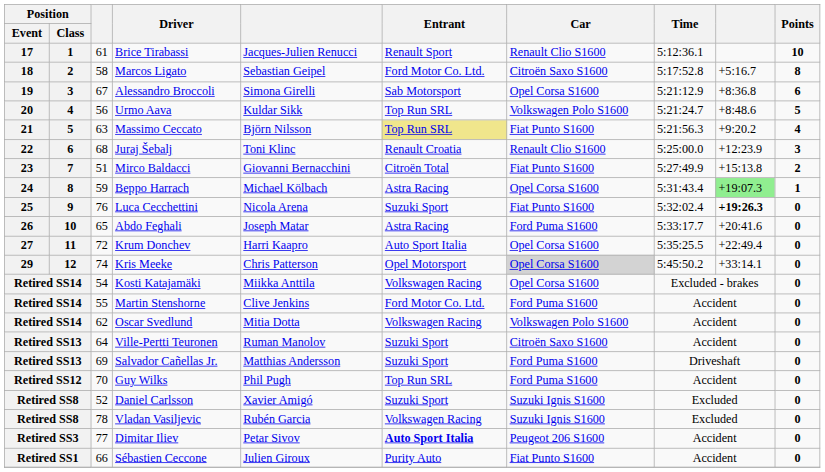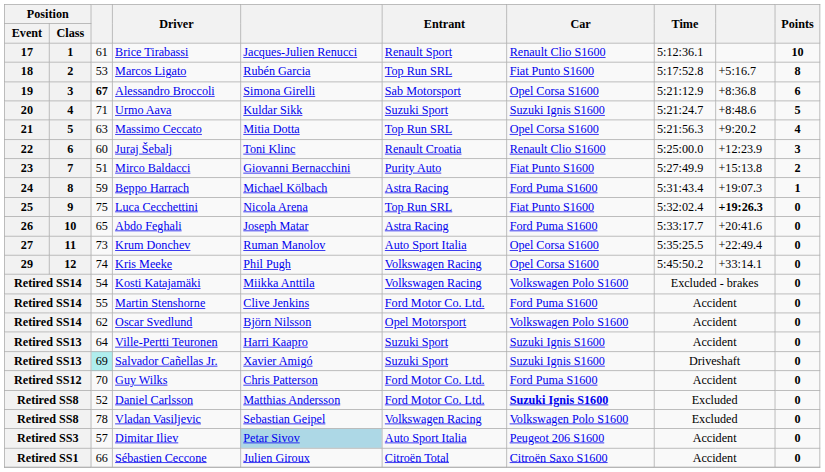 <table class="wikitable" width=85%>
 <tr>
 <th colspan="2">Position</th>
 <th rowspan="2"></th>
 <th rowspan="2">Driver</th>
 <th rowspan="2"></th>
 <th rowspan="2">Entrant</th>
 <th rowspan="2">Car</th>
 <th rowspan="2">Time</th>
 <th rowspan="2"></th>
 <th rowspan="2">Points</th>
 </tr>
 <tr>
 <th>Event</th>
 <th>Class</th>
 </tr>
 <tr>
 <th>17</th>
 <th>1</th>
 <td align="center">61</td>
 <td> <a href='#'>Brice Tirabassi</a></td>
 <td> <a href='#'>Jacques-Julien Renucci</a></td>
 <td> <a href='#'>Renault Sport</a></td>
 <td><a href='#'>Renault Clio S1600</a></td>
 <td>5:12:36.1</td>
 <td></td>
 <td align="center"><strong>10</strong></td>
 </tr>
 <tr>
 <th>18</th>
 <th>2</th>
-<td align="center">58</td>
+<td align="center">53</td>
 <td> <a href='#'>Marcos Ligato</a></td>
-<td> <a href='#'>Sebastian Geipel</a></td>
-<td> <a href='#'>Ford Motor Co. Ltd.</a></td>
-<td><a href='#'>Citroën Saxo S1600</a></td>
+<td> <a href='#'>Rubén Garcia</a></td>
+<td> <a href='#'>Top Run SRL</a></td>
+<td><a href='#'>Fiat Punto S1600</a></td>
 <td>5:17:52.8</td>
 <td>+5:16.7</td>
 <td align="center"><strong>8</strong></td>
 </tr>
 <tr>
 <th>19</th>
 <th>3</th>
-<td align="center">67</td>
+<td align="center"><strong>67</strong></td>
 <td> <a href='#'>Alessandro Broccoli</a></td>
 <td> <a href='#'>Simona Girelli</a></td>
 <td> <a href='#'>Sab Motorsport</a></td>
 <td><a href='#'>Opel Corsa S1600</a></td>
 <td>5:21:12.9</td>
 <td>+8:36.8</td>
 <td align="center"><strong>6</strong></td>
 </tr>
 <tr>
 <th>20</th>
 <th>4</th>
-<td align="center">56</td>
+<td align="center">71</td>
 <td> <a href='#'>Urmo Aava</a></td>
 <td> <a href='#'>Kuldar Sikk</a></td>
-<td> <a href='#'>Top Run SRL</a></td>
-<td><a href='#'>Volkswagen Polo S1600</a></td>
+<td> <a href='#'>Suzuki Sport</a></td>
+<td><a href='#'>Suzuki Ignis S1600</a></td>
 <td>5:21:24.7</td>
 <td>+8:48.6</td>
 <td align="center"><strong>5</strong></td>
 </tr>
 <tr>
 <th>21</th>
 <th>5</th>
 <td align="center">63</td>
 <td> <a href='#'>Massimo Ceccato</a></td>
-<td> <a href='#'>Björn Nilsson</a></td>
-<td style="background: khaki;"> <a href='#'>Top Run SRL</a></td>
-<td><a href='#'>Fiat Punto S1600</a></td>
+<td> <a href='#'>Mitia Dotta</a></td>
+<td> <a href='#'>Top Run SRL</a></td>
+<td><a href='#'>Opel Corsa S1600</a></td>
 <td>5:21:56.3</td>
 <td>+9:20.2</td>
 <td align="center"><strong>4</strong></td>
 </tr>
 <tr>
 <th>22</th>
 <th>6</th>
-<td align="center">68</td>
+<td align="center">60</td>
 <td> <a href='#'>Juraj Šebalj</a></td>
 <td> <a href='#'>Toni Klinc</a></td>
 <td> <a href='#'>Renault Croatia</a></td>
 <td><a href='#'>Renault Clio S1600</a></td>
 <td>5:25:00.0</td>
 <td>+12:23.9</td>
 <td align="center"><strong>3</strong></td>
 </tr>
 <tr>
 <th>23</th>
 <th>7</th>
 <td align="center">51</td>
 <td> <a href='#'>Mirco Baldacci</a></td>
 <td> <a href='#'>Giovanni Bernacchini</a></td>
-<td> <a href='#'>Citroën Total</a></td>
+<td> <a href='#'>Purity Auto</a></td>
 <td><a href='#'>Fiat Punto S1600</a></td>
 <td>5:27:49.9</td>
 <td>+15:13.8</td>
 <td align="center"><strong>2</strong></td>
 </tr>
 <tr>
 <th>24</th>
 <th>8</th>
 <td align="center">59</td>
 <td> <a href='#'>Beppo Harrach</a></td>
 <td> <a href='#'>Michael Kölbach</a></td>
 <td> <a href='#'>Astra Racing</a></td>
-<td><a href='#'>Opel Corsa S1600</a></td>
+<td><a href='#'>Ford Puma S1600</a></td>
 <td>5:31:43.4</td>
-<td style="background: lightgreen;">+19:07.3</td>
+<td>+19:07.3</td>
 <td align="center"><strong>1</strong></td>
 </tr>
 <tr>
 <th>25</th>
 <th>9</th>
-<td align="center">76</td>
+<td align="center">75</td>
 <td> <a href='#'>Luca Cecchettini</a></td>
 <td> <a href='#'>Nicola Arena</a></td>
-<td> <a href='#'>Suzuki Sport</a></td>
+<td> <a href='#'>Top Run SRL</a></td>
 <td><a href='#'>Fiat Punto S1600</a></td>
 <td>5:32:02.4</td>
 <td><strong>+19:26.3</strong></td>
 <td align="center"><strong>0</strong></td>
 </tr>
 <tr>
 <th>26</th>
 <th>10</th>
 <td align="center">65</td>
 <td> <a href='#'>Abdo Feghali</a></td>
 <td> <a href='#'>Joseph Matar</a></td>
 <td> <a href='#'>Astra Racing</a></td>
 <td><a href='#'>Ford Puma S1600</a></td>
 <td>5:33:17.7</td>
 <td>+20:41.6</td>
 <td align="center"><strong>0</strong></td>
 </tr>
 <tr>
 <th>27</th>
 <th>11</th>
-<td align="center">72</td>
+<td align="center">73</td>
 <td> <a href='#'>Krum Donchev</a></td>
-<td> <a href='#'>Harri Kaapro</a></td>
+<td> <a href='#'>Ruman Manolov</a></td>
 <td> <a href='#'>Auto Sport Italia</a></td>
 <td><a href='#'>Opel Corsa S1600</a></td>
 <td>5:35:25.5</td>
 <td>+22:49.4</td>
 <td align="center"><strong>0</strong></td>
 </tr>
 <tr>
 <th>29</th>
 <th>12</th>
 <td align="center">74</td>
 <td> <a href='#'>Kris Meeke</a></td>
-<td> <a href='#'>Chris Patterson</a></td>
-<td> <a href='#'>Opel Motorsport</a></td>
-<td style="background: lightgrey;"><a href='#'>Opel Corsa S1600</a></td>
+<td> <a href='#'>Phil Pugh</a></td>
+<td> <a href='#'>Volkswagen Racing</a></td>
+<td><a href='#'>Opel Corsa S1600</a></td>
 <td>5:45:50.2</td>
 <td>+33:14.1</td>
 <td align="center"><strong>0</strong></td>
 </tr>
 <tr>
 <th colspan="2">Retired SS14</th>
 <td align="center">54</td>
 <td> <a href='#'>Kosti Katajamäki</a></td>
 <td> <a href='#'>Miikka Anttila</a></td>
 <td> <a href='#'>Volkswagen Racing</a></td>
-<td><a href='#'>Opel Corsa S1600</a></td>
+<td><a href='#'>Volkswagen Polo S1600</a></td>
 <td align="center" colspan="2">Excluded - brakes</td>
 <td align="center"><strong>0</strong></td>
 </tr>
 <tr>
 <th colspan="2">Retired SS14</th>
 <td align="center">55</td>
 <td> <a href='#'>Martin Stenshorne</a></td>
 <td> <a href='#'>Clive Jenkins</a></td>
 <td> <a href='#'>Ford Motor Co. Ltd.</a></td>
 <td><a href='#'>Ford Puma S1600</a></td>
 <td align="center" colspan="2">Accident</td>
 <td align="center"><strong>0</strong></td>
 </tr>
 <tr>
 <th colspan="2">Retired SS14</th>
 <td align="center">62</td>
 <td> <a href='#'>Oscar Svedlund</a></td>
-<td> <a href='#'>Mitia Dotta</a></td>
-<td> <a href='#'>Volkswagen Racing</a></td>
+<td> <a href='#'>Björn Nilsson</a></td>
+<td> <a href='#'>Opel Motorsport</a></td>
 <td><a href='#'>Volkswagen Polo S1600</a></td>
 <td align="center" colspan="2">Accident</td>
 <td align="center"><strong>0</strong></td>
 </tr>
 <tr>
 <th colspan="2">Retired SS13</th>
 <td align="center">64</td>
 <td> <a href='#'>Ville-Pertti Teuronen</a></td>
-<td> <a href='#'>Ruman Manolov</a></td>
+<td> <a href='#'>Harri Kaapro</a></td>
 <td> <a href='#'>Suzuki Sport</a></td>
-<td><a href='#'>Citroën Saxo S1600</a></td>
+<td><a href='#'>Suzuki Ignis S1600</a></td>
 <td align="center" colspan="2">Accident</td>
 <td align="center"><strong>0</strong></td>
 </tr>
 <tr>
 <th colspan="2">Retired SS13</th>
-<td align="center">69</td>
+<td align="center" style="background: paleturquoise;">69</td>
 <td> <a href='#'>Salvador Cañellas Jr.</a></td>
-<td> <a href='#'>Matthias Andersson</a></td>
+<td> <a href='#'>Xavier Amigó</a></td>
 <td> <a href='#'>Suzuki Sport</a></td>
-<td><a href='#'>Ford Puma S1600</a></td>
+<td><a href='#'>Suzuki Ignis S1600</a></td>
 <td align="center" colspan="2">Driveshaft</td>
 <td align="center"><strong>0</strong></td>
 </tr>
 <tr>
 <th colspan="2">Retired SS12</th>
 <td align="center">70</td>
 <td> <a href='#'>Guy Wilks</a></td>
-<td> <a href='#'>Phil Pugh</a></td>
-<td> <a href='#'>Top Run SRL</a></td>
+<td> <a href='#'>Chris Patterson</a></td>
+<td> <a href='#'>Ford Motor Co. Ltd.</a></td>
 <td><a href='#'>Ford Puma S1600</a></td>
 <td align="center" colspan="2">Accident</td>
 <td align="center"><strong>0</strong></td>
 </tr>
 <tr>
 <th colspan="2">Retired SS8</th>
 <td align="center">52</td>
 <td> <a href='#'>Daniel Carlsson</a></td>
-<td> <a href='#'>Xavier Amigó</a></td>
-<td> <a href='#'>Suzuki Sport</a></td>
-<td><a href='#'>Suzuki Ignis S1600</a></td>
+<td> <a href='#'>Matthias Andersson</a></td>
+<td> <a href='#'>Ford Motor Co. Ltd.</a></td>
+<td><strong><a href='#'>Suzuki Ignis S1600</a></strong></td>
 <td align="center" colspan="2">Excluded</td>
 <td align="center"><strong>0</strong></td>
 </tr>
 <tr>
 <th colspan="2">Retired SS8</th>
 <td align="center">78</td>
 <td> <a href='#'>Vladan Vasiljevic</a></td>
-<td> <a href='#'>Rubén Garcia</a></td>
+<td> <a href='#'>Sebastian Geipel</a></td>
 <td> <a href='#'>Volkswagen Racing</a></td>
-<td><a href='#'>Suzuki Ignis S1600</a></td>
+<td><a href='#'>Volkswagen Polo S1600</a></td>
 <td align="center" colspan="2">Excluded</td>
 <td align="center"><strong>0</strong></td>
 </tr>
 <tr>
 <th colspan="2">Retired SS3</th>
-<td align="center">77</td>
+<td align="center">57</td>
 <td> <a href='#'>Dimitar Iliev</a></td>
-<td> <a href='#'>Petar Sivov</a></td>
-<td><strong> <a href='#'>Auto Sport Italia</a></strong></td>
+<td style="background: lightblue;"> <a href='#'>Petar Sivov</a></td>
+<td> <a href='#'>Auto Sport Italia</a></td>
 <td><a href='#'>Peugeot 206 S1600</a></td>
 <td align="center" colspan="2">Accident</td>
 <td align="center"><strong>0</strong></td>
 </tr>
 <tr>
 <th colspan="2">Retired SS1</th>
 <td align="center">66</td>
 <td> <a href='#'>Sébastien Ceccone</a></td>
 <td> <a href='#'>Julien Giroux</a></td>
-<td> <a href='#'>Purity Auto</a></td>
-<td><a href='#'>Fiat Punto S1600</a></td>
+<td> <a href='#'>Citroën Total</a></td>
+<td><a href='#'>Citroën Saxo S1600</a></td>
 <td align="center" colspan="2">Accident</td>
 <td align="center"><strong>0</strong></td>
 </tr>
 <tr>
 </tr>
 </table>
